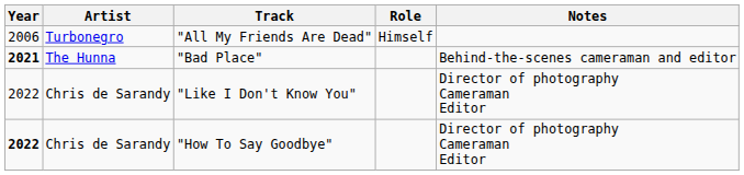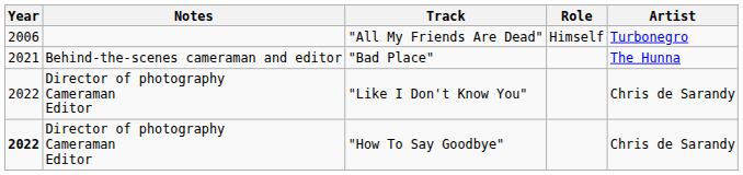 <table class="wikitable sortable">
 <tr>
 <th>Year</th>
-<th>Artist</th>
+<th class="unsortable">Notes</th>
 <th>Track</th>
 <th>Role</th>
-<th class="unsortable">Notes</th>
+<th>Artist</th>
 </tr>
 <tr>
 <td>2006</td>
-<td><a href='#'>Turbonegro</a></td>
+<td></td>
 <td>"All My Friends Are Dead"</td>
 <td>Himself</td>
-<td></td>
+<td><a href='#'>Turbonegro</a></td>
 </tr>
 <tr>
-<td><strong>2021</strong></td>
-<td><a href='#'>The Hunna</a></td>
+<td>2021</td>
+<td>Behind-the-scenes cameraman and editor</td>
 <td>"Bad Place"</td>
 <td></td>
-<td>Behind-the-scenes cameraman and editor</td>
+<td><a href='#'>The Hunna</a></td>
 </tr>
 <tr>
 <td>2022</td>
-<td>Chris de Sarandy</td>
+<td>Director of photography<br>Cameraman<br>Editor</td>
 <td>"Like I Don't Know You"</td>
 <td></td>
-<td>Director of photography<br>Cameraman<br>Editor</td>
+<td>Chris de Sarandy</td>
 </tr>
 <tr>
 <td><strong>2022</strong></td>
-<td>Chris de Sarandy</td>
+<td>Director of photography<br>Cameraman<br>Editor</td>
 <td>"How To Say Goodbye"</td>
 <td></td>
-<td>Director of photography<br>Cameraman<br>Editor</td>
+<td>Chris de Sarandy</td>
 </tr>
 </table>
